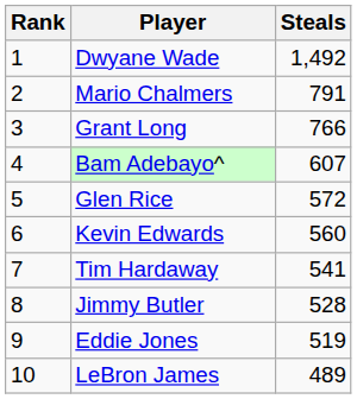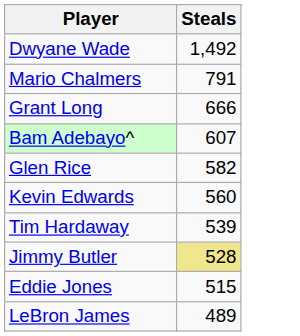 <table class="wikitable">
 <tr>
-<th scope="col">Rank</th>
 <th scope="col" width="140px">Player</th>
 <th scope="col">Steals</th>
 </tr>
 <tr>
-<td>1</td>
 <td><a href='#'>Dwyane Wade</a></td>
 <td align="right">1,492</td>
 </tr>
 <tr>
-<td>2</td>
 <td><a href='#'>Mario Chalmers</a></td>
 <td align="right">791</td>
 </tr>
 <tr>
-<td>3</td>
 <td><a href='#'>Grant Long</a></td>
-<td align="right">766</td>
+<td align="right">666</td>
 </tr>
 <tr>
-<td>4</td>
 <td style="background-color:#CCFFCC"><a href='#'>Bam Adebayo</a>^</td>
 <td align="right">607</td>
 </tr>
 <tr>
-<td>5</td>
 <td><a href='#'>Glen Rice</a></td>
-<td align="right">572</td>
+<td align="right">582</td>
 </tr>
 <tr>
-<td>6</td>
 <td><a href='#'>Kevin Edwards</a></td>
 <td align="right">560</td>
 </tr>
 <tr>
-<td>7</td>
 <td><a href='#'>Tim Hardaway</a></td>
-<td align="right">541</td>
+<td align="right">539</td>
 </tr>
 <tr>
-<td>8</td>
 <td><a href='#'>Jimmy Butler</a></td>
-<td align="right">528</td>
+<td align="right" style="background: khaki;">528</td>
 </tr>
 <tr>
-<td>9</td>
 <td><a href='#'>Eddie Jones</a></td>
-<td align="right">519</td>
+<td align="right">515</td>
 </tr>
 <tr>
-<td>10</td>
 <td><a href='#'>LeBron James</a></td>
 <td align="right">489</td>
 </tr>
 </table>
